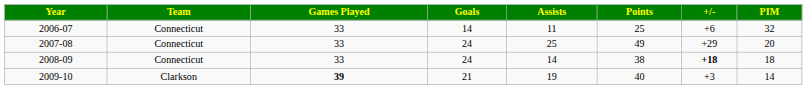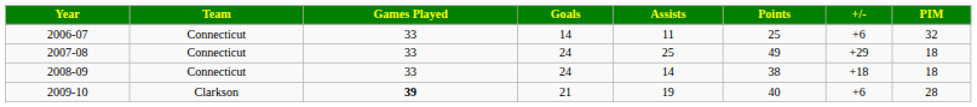 <table class="wikitable" width="80%">
 <tr align="center"  style="background:green;color:yellow;">
 <td><strong>Year</strong></td>
 <td><strong>Team</strong></td>
 <td><strong>Games Played</strong></td>
 <td><strong>Goals</strong></td>
 <td><strong>Assists</strong></td>
 <td><strong>Points</strong></td>
 <td><strong>+/-</strong></td>
 <td><strong>PIM</strong></td>
 </tr>
 <tr align="center" bgcolor="">
 <td>2006-07</td>
 <td>Connecticut</td>
 <td>33</td>
 <td>14</td>
 <td>11</td>
 <td>25</td>
 <td>+6</td>
 <td>32</td>
 </tr>
 <tr align="center" bgcolor="">
 <td>2007-08</td>
 <td>Connecticut</td>
 <td>33</td>
 <td>24</td>
 <td>25</td>
 <td>49</td>
 <td>+29</td>
-<td>20</td>
+<td>18</td>
 </tr>
 <tr align="center" bgcolor="">
 <td>2008-09</td>
 <td>Connecticut</td>
 <td>33</td>
 <td>24</td>
 <td>14</td>
 <td>38</td>
-<td><strong>+18</strong></td>
+<td>+18</td>
 <td>18</td>
 </tr>
 <tr align="center" bgcolor="">
 <td>2009-10</td>
 <td>Clarkson</td>
 <td><strong>39</strong></td>
 <td>21</td>
 <td>19</td>
 <td>40</td>
-<td>+3</td>
-<td>14</td>
+<td>+6</td>
+<td>28</td>
 </tr>
 </table>
